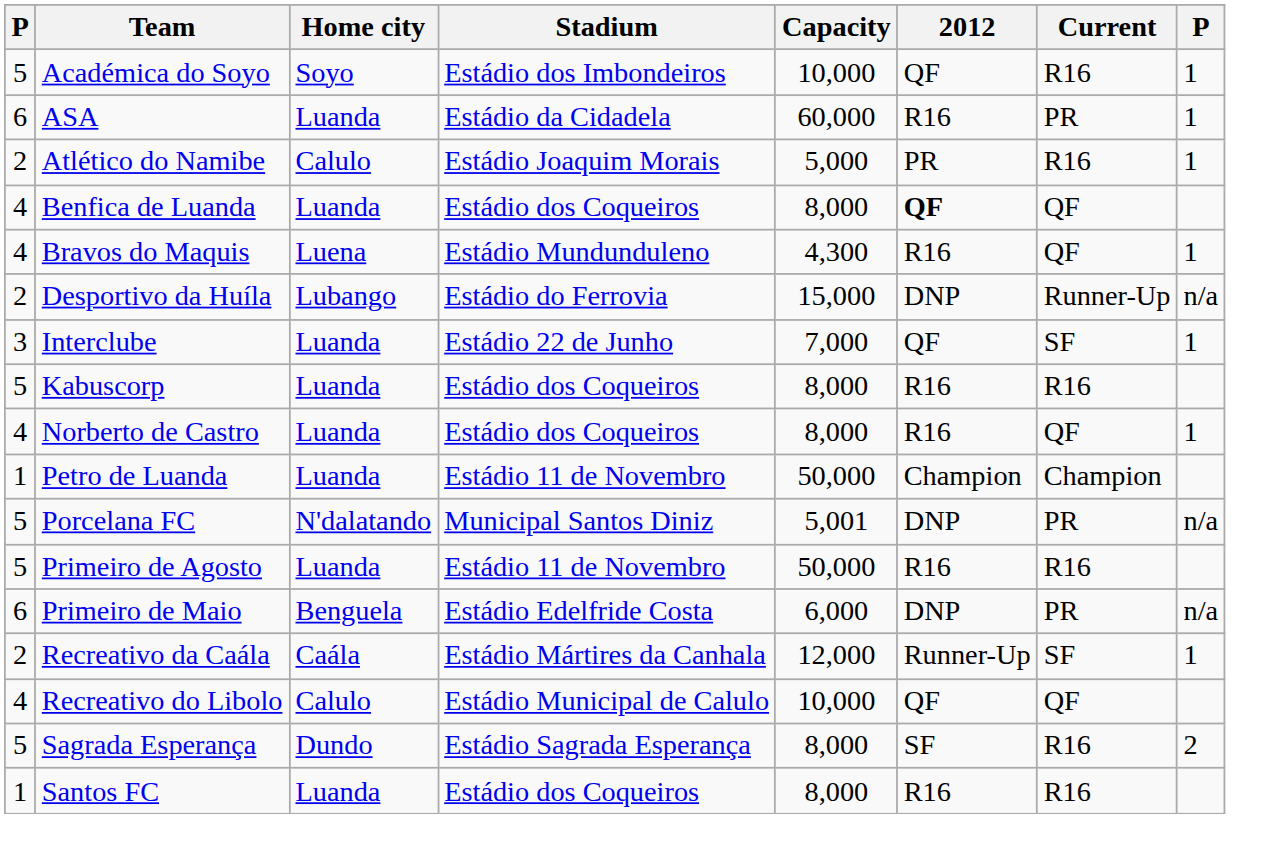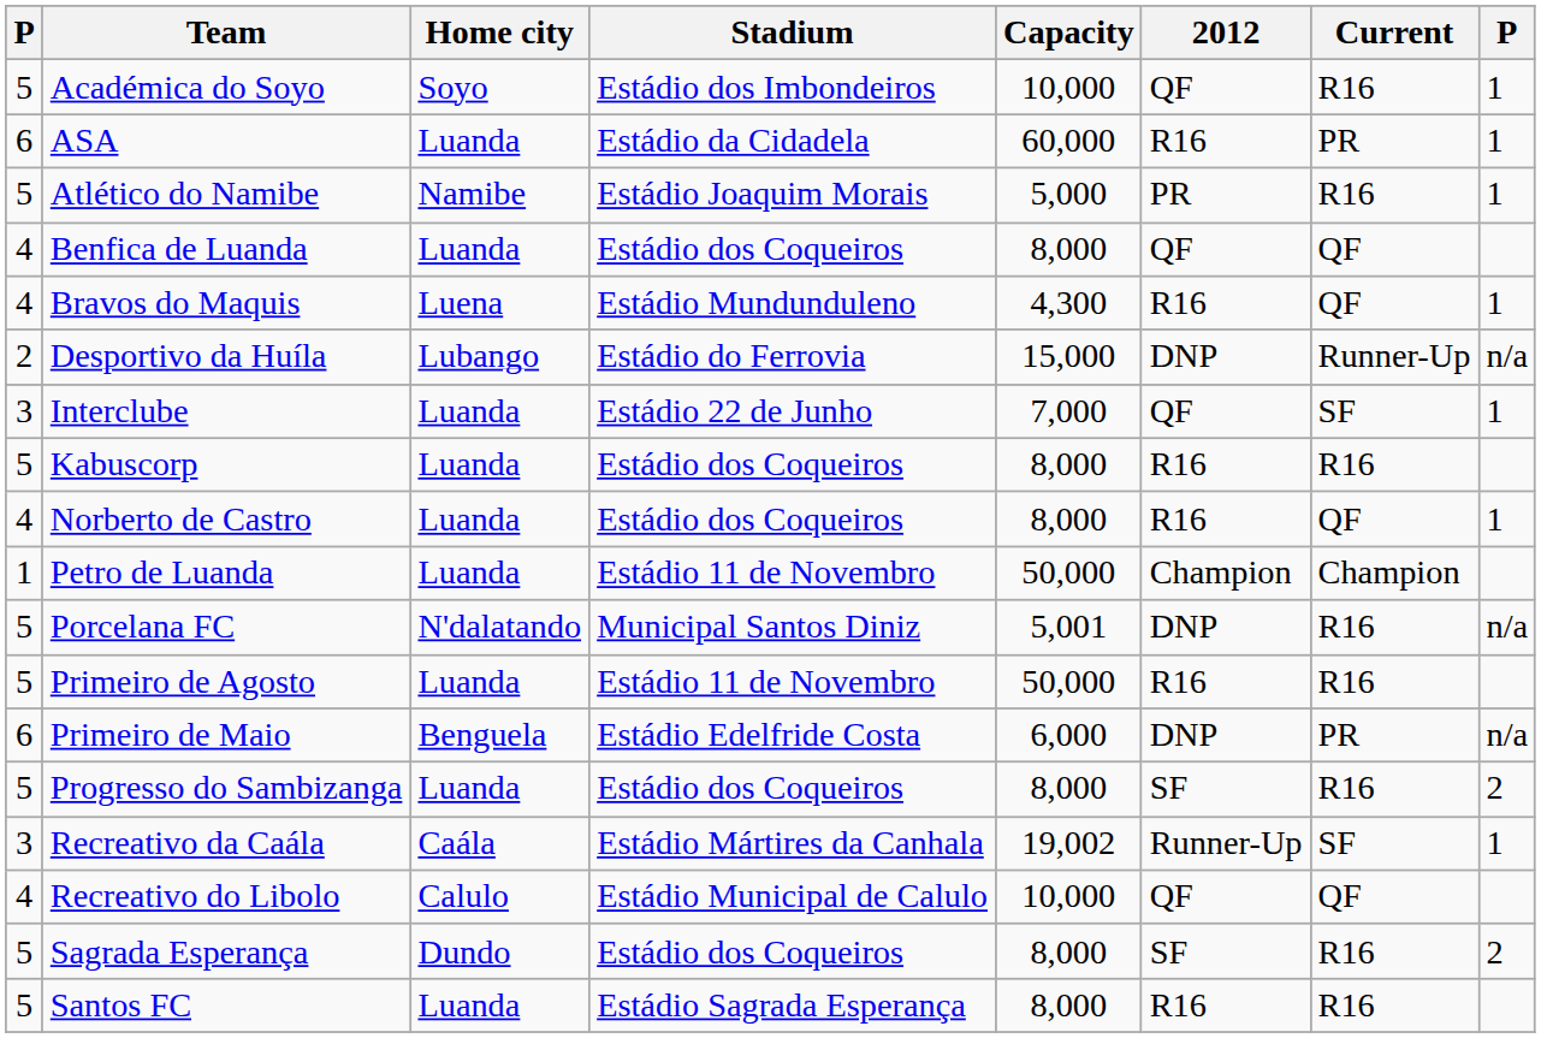 <table class="wikitable sortable">
 <tr>
 <th>P</th>
 <th>Team</th>
 <th>Home city</th>
 <th>Stadium</th>
 <th>Capacity</th>
 <th>2012</th>
 <th>Current</th>
 <th>P</th>
 </tr>
 <tr>
 <td align=center>5</td>
 <td><a href='#'>Académica do Soyo</a></td>
 <td><a href='#'>Soyo</a></td>
 <td><a href='#'>Estádio dos Imbondeiros</a></td>
 <td align="center">10,000</td>
 <td data-sort-value="4">QF</td>
 <td data-sort-value="5">R16</td>
 <td> 1</td>
 </tr>
 <tr>
 <td align=center>6</td>
 <td><a href='#'>ASA</a></td>
 <td><a href='#'>Luanda</a></td>
 <td><a href='#'>Estádio da Cidadela</a></td>
 <td align="center">60,000</td>
 <td data-sort-value="5">R16</td>
 <td data-sort-value="6">PR</td>
 <td> 1</td>
 </tr>
 <tr>
-<td align=center>2</td>
+<td align=center>5</td>
 <td><a href='#'>Atlético do Namibe</a></td>
-<td><a href='#'>Calulo</a></td>
+<td><a href='#'>Namibe</a></td>
 <td><a href='#'>Estádio Joaquim Morais</a></td>
 <td align="center">5,000</td>
 <td data-sort-value="6">PR</td>
 <td data-sort-value="5">R16</td>
 <td data-sort-value="3"> 1</td>
 </tr>
 <tr>
 <td align=center>4</td>
 <td><a href='#'>Benfica de Luanda</a></td>
 <td><a href='#'>Luanda</a></td>
 <td><a href='#'>Estádio dos Coqueiros</a></td>
 <td align="center">8,000</td>
-<td data-sort-value="4"><strong>QF</strong></td>
+<td data-sort-value="4">QF</td>
 <td data-sort-value="4">QF</td>
 <td align=center data-sort-value="4"></td>
 </tr>
 <tr>
 <td align=center>4</td>
 <td><a href='#'>Bravos do Maquis</a></td>
 <td><a href='#'>Luena</a></td>
 <td><a href='#'>Estádio Mundunduleno</a></td>
 <td align="center">4,300</td>
 <td data-sort-value="5">R16</td>
 <td data-sort-value="4">QF</td>
 <td data-sort-value="3"> 1</td>
 </tr>
 <tr>
 <td align=center>2</td>
 <td><a href='#'>Desportivo da Huíla</a></td>
 <td><a href='#'>Lubango</a></td>
 <td><a href='#'>Estádio do Ferrovia</a></td>
 <td align="center">15,000</td>
 <td data-sort-value="7">DNP</td>
 <td data-sort-value="2">Runner-Up</td>
 <td>n/a</td>
 </tr>
 <tr>
 <td align=center>3</td>
 <td><a href='#'>Interclube</a></td>
 <td><a href='#'>Luanda</a></td>
 <td><a href='#'>Estádio 22 de Junho</a></td>
 <td align="center">7,000</td>
 <td data-sort-value="4">QF</td>
 <td data-sort-value="3">SF</td>
 <td data-sort-value="3"> 1</td>
 </tr>
 <tr>
 <td align=center>5</td>
 <td><a href='#'>Kabuscorp</a></td>
 <td><a href='#'>Luanda</a></td>
 <td><a href='#'>Estádio dos Coqueiros</a></td>
 <td align="center">8,000</td>
 <td data-sort-value="5">R16</td>
 <td data-sort-value="5">R16</td>
 <td align=center data-sort-value="4"></td>
 </tr>
 <tr>
 <td align=center>4</td>
 <td><a href='#'>Norberto de Castro</a></td>
 <td><a href='#'>Luanda</a></td>
 <td><a href='#'>Estádio dos Coqueiros</a></td>
 <td align="center">8,000</td>
 <td data-sort-value="5">R16</td>
 <td data-sort-value="4">QF</td>
 <td data-sort-value="3"> 1</td>
 </tr>
 <tr>
 <td align=center>1</td>
 <td><a href='#'>Petro de Luanda</a></td>
 <td><a href='#'>Luanda</a></td>
 <td><a href='#'>Estádio 11 de Novembro</a></td>
 <td align="center">50,000</td>
 <td data-sort-value="1">Champion</td>
 <td data-sort-value="1">Champion</td>
 <td align=center data-sort-value="4"></td>
 </tr>
 <tr>
 <td align=center>5</td>
 <td><a href='#'>Porcelana FC</a></td>
 <td><a href='#'>N'dalatando</a></td>
 <td><a href='#'>Municipal Santos Diniz</a></td>
 <td align="center">5,001</td>
 <td data-sort-value="7">DNP</td>
-<td data-sort-value="6">PR</td>
+<td data-sort-value="5">R16</td>
 <td>n/a</td>
 </tr>
 <tr>
 <td align=center>5</td>
 <td><a href='#'>Primeiro de Agosto</a></td>
 <td><a href='#'>Luanda</a></td>
 <td><a href='#'>Estádio 11 de Novembro</a></td>
 <td align="center">50,000</td>
 <td data-sort-value="5">R16</td>
 <td data-sort-value="5">R16</td>
 <td align=center data-sort-value="4"></td>
 </tr>
 <tr>
 <td align=center>6</td>
 <td><a href='#'>Primeiro de Maio</a></td>
 <td><a href='#'>Benguela</a></td>
 <td><a href='#'>Estádio Edelfride Costa</a></td>
 <td align="center">6,000</td>
 <td data-sort-value="7">DNP</td>
 <td data-sort-value="6">PR</td>
 <td>n/a</td>
 </tr>
 <tr>
-<td align=center>2</td>
+<td align=center>5</td>
+<td><a href='#'>Progresso do Sambizanga</a></td>
+<td><a href='#'>Luanda</a></td>
+<td><a href='#'>Estádio dos Coqueiros</a></td>
+<td align="center">8,000</td>
+<td data-sort-value="3">SF</td>
+<td data-sort-value="5">R16</td>
+<td> 2</td>
+</tr>
+<tr>
+<td align=center>3</td>
 <td><a href='#'>Recreativo da Caála</a></td>
 <td><a href='#'>Caála</a></td>
 <td><a href='#'>Estádio Mártires da Canhala</a></td>
-<td align="center">12,000</td>
+<td align="center">19,002</td>
 <td data-sort-value="2">Runner-Up</td>
 <td data-sort-value="3">SF</td>
 <td> 1</td>
 </tr>
 <tr>
 <td align=center>4</td>
 <td><a href='#'>Recreativo do Libolo</a></td>
 <td><a href='#'>Calulo</a></td>
 <td><a href='#'>Estádio Municipal de Calulo</a></td>
 <td align="center">10,000</td>
 <td data-sort-value="4">QF</td>
 <td data-sort-value="4">QF</td>
 <td align=center data-sort-value="4"></td>
 </tr>
 <tr>
 <td align=center>5</td>
 <td><a href='#'>Sagrada Esperança</a></td>
 <td><a href='#'>Dundo</a></td>
-<td><a href='#'>Estádio Sagrada Esperança</a></td>
+<td><a href='#'>Estádio dos Coqueiros</a></td>
 <td align="center">8,000</td>
 <td data-sort-value="3">SF</td>
 <td data-sort-value="5">R16</td>
 <td> 2</td>
 </tr>
 <tr>
-<td align=center>1</td>
+<td align=center>5</td>
 <td><a href='#'>Santos FC</a></td>
 <td><a href='#'>Luanda</a></td>
-<td><a href='#'>Estádio dos Coqueiros</a></td>
+<td><a href='#'>Estádio Sagrada Esperança</a></td>
 <td align="center">8,000</td>
 <td data-sort-value="5">R16</td>
 <td data-sort-value="5">R16</td>
 <td align=center data-sort-value="4"></td>
 </tr>
 </table>
